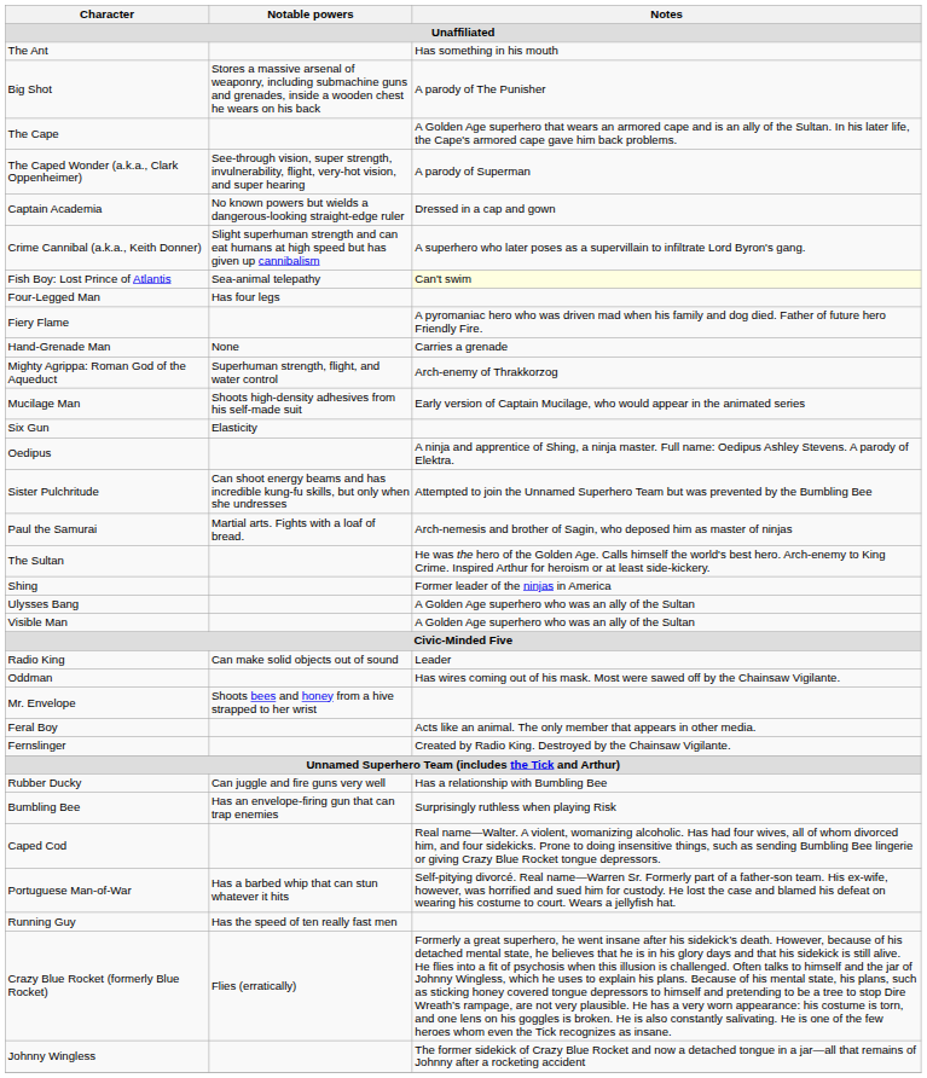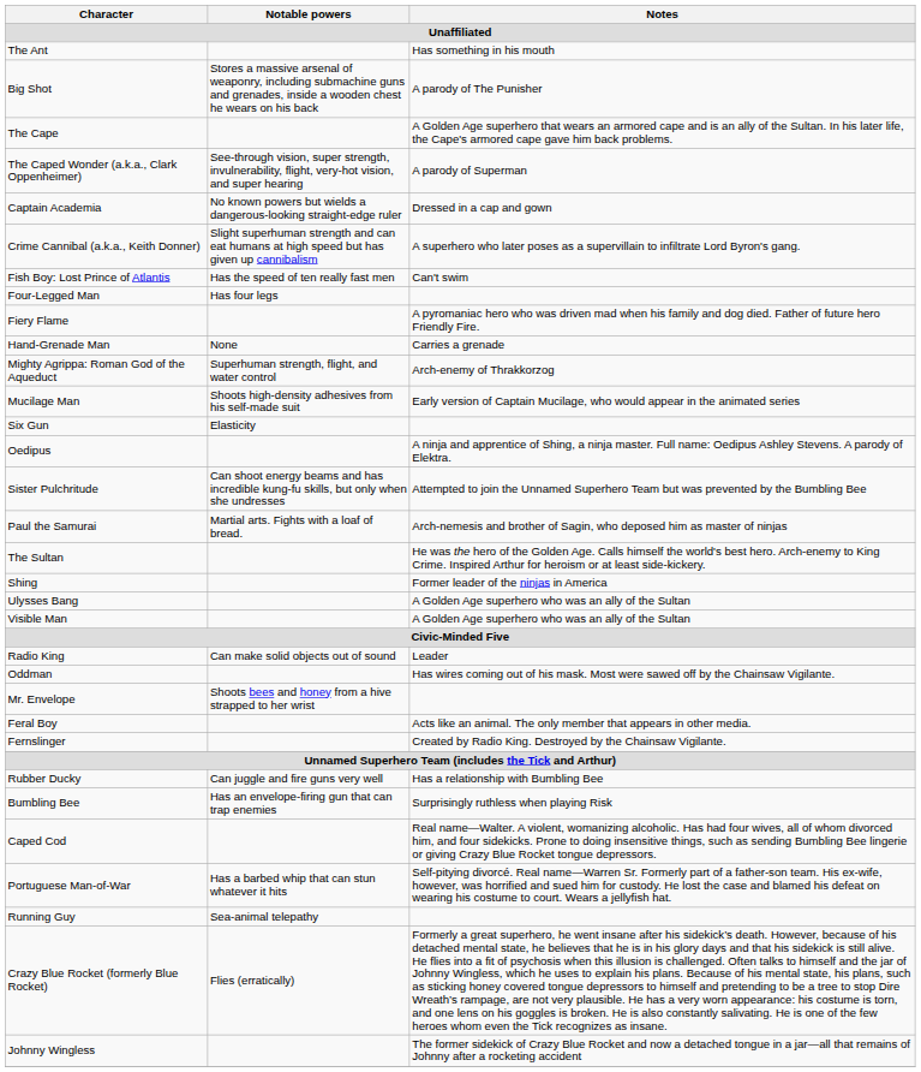 <table class="wikitable" width=100%>
 <tr>
 <th width=20%>Character</th>
 <th width=20%>Notable powers</th>
 <th width=50%>Notes</th>
 </tr>
 <tr bgcolor="#dddddd">
 <td colspan=3 align=center><strong>Unaffiliated</strong></td>
 </tr>
 <tr>
 <td>The Ant</td>
 <td></td>
 <td>Has something in his mouth</td>
 </tr>
 <tr>
 <td>Big Shot</td>
 <td>Stores a massive arsenal of weaponry, including submachine guns and grenades, inside a wooden chest he wears on his back</td>
 <td>A parody of The Punisher</td>
 </tr>
 <tr>
 <td>The Cape</td>
 <td></td>
 <td>A Golden Age superhero that wears an armored cape and is an ally of the Sultan. In his later life, the Cape's armored cape gave him back problems.</td>
 </tr>
 <tr>
 <td>The Caped Wonder (a.k.a., Clark Oppenheimer)</td>
 <td>See-through vision, super strength, invulnerability, flight, very-hot vision, and super hearing</td>
 <td>A parody of Superman</td>
 </tr>
 <tr>
 <td>Captain Academia</td>
 <td>No known powers but wields a dangerous-looking straight-edge ruler</td>
 <td>Dressed in a cap and gown</td>
 </tr>
 <tr>
 <td>Crime Cannibal (a.k.a., Keith Donner)</td>
 <td>Slight superhuman strength and can eat humans at high speed but has given up <a href='#'>cannibalism</a></td>
 <td>A superhero who later poses as a supervillain to infiltrate Lord Byron's gang.</td>
 </tr>
 <tr>
 <td>Fish Boy: Lost Prince of <a href='#'>Atlantis</a></td>
-<td>Sea-animal telepathy</td>
-<td style="background: lightyellow;">Can't swim</td>
+<td>Has the speed of ten really fast men</td>
+<td>Can't swim</td>
 </tr>
 <tr>
 <td>Four-Legged Man</td>
 <td>Has four legs</td>
 <td></td>
 </tr>
 <tr>
 <td>Fiery Flame</td>
 <td></td>
 <td>A pyromaniac hero who was driven mad when his family and dog died. Father of future hero Friendly Fire.</td>
 </tr>
 <tr>
 <td>Hand-Grenade Man</td>
 <td>None</td>
 <td>Carries a grenade</td>
 </tr>
 <tr>
 <td>Mighty Agrippa: Roman God of the Aqueduct</td>
 <td>Superhuman strength, flight, and water control</td>
 <td>Arch-enemy of Thrakkorzog</td>
 </tr>
 <tr>
 <td>Mucilage Man</td>
 <td>Shoots high-density adhesives from his self-made suit</td>
 <td>Early version of Captain Mucilage, who would appear in the animated series</td>
 </tr>
 <tr>
 <td>Six Gun</td>
 <td>Elasticity</td>
 <td></td>
 </tr>
 <tr>
 <td>Oedipus</td>
 <td></td>
 <td>A ninja and apprentice of Shing, a ninja master. Full name: Oedipus Ashley Stevens. A parody of Elektra.</td>
 </tr>
 <tr>
 <td>Sister Pulchritude</td>
 <td>Can shoot energy beams and has incredible kung-fu skills, but only when she undresses</td>
 <td>Attempted to join the Unnamed Superhero Team but was prevented by the Bumbling Bee</td>
 </tr>
 <tr>
 <td>Paul the Samurai</td>
 <td>Martial arts. Fights with a loaf of bread.</td>
 <td>Arch-nemesis and brother of Sagin, who deposed him as master of ninjas</td>
 </tr>
 <tr>
 <td>The Sultan</td>
 <td></td>
 <td>He was <em>the</em> hero of the Golden Age. Calls himself the world's best hero. Arch-enemy to King Crime. Inspired Arthur for heroism or at least side-kickery.</td>
 </tr>
 <tr>
 <td>Shing</td>
 <td></td>
 <td>Former leader of the <a href='#'>ninjas</a> in America</td>
 </tr>
 <tr>
 <td>Ulysses Bang</td>
 <td></td>
 <td>A Golden Age superhero who was an ally of the Sultan</td>
 </tr>
 <tr>
 <td>Visible Man</td>
 <td></td>
 <td>A Golden Age superhero who was an ally of the Sultan</td>
 </tr>
 <tr bgcolor="dddddd">
 <td colspan=4 align=center><strong>Civic-Minded Five</strong></td>
 </tr>
 <tr>
 <td>Radio King</td>
 <td>Can make solid objects out of sound</td>
 <td>Leader</td>
 </tr>
 <tr>
 <td>Oddman</td>
 <td></td>
 <td>Has wires coming out of his mask. Most were sawed off by the Chainsaw Vigilante.</td>
 </tr>
 <tr>
 <td>Mr. Envelope</td>
 <td>Shoots <a href='#'>bees</a> and <a href='#'>honey</a> from a hive strapped to her wrist</td>
 <td></td>
 </tr>
 <tr>
 <td>Feral Boy</td>
 <td></td>
 <td>Acts like an animal. The only member that appears in other media.</td>
 </tr>
 <tr>
 <td>Fernslinger</td>
 <td></td>
 <td>Created by Radio King. Destroyed by the Chainsaw Vigilante.</td>
 </tr>
 <tr bgcolor="dddddd">
 <td colspan=4 align=center><strong>Unnamed Superhero Team (includes <a href='#'>the Tick</a> and Arthur)</strong></td>
 </tr>
 <tr>
 <td>Rubber Ducky</td>
 <td>Can juggle and fire guns very well</td>
 <td>Has a relationship with Bumbling Bee</td>
 </tr>
 <tr>
 <td>Bumbling Bee</td>
 <td>Has an envelope-firing gun that can trap enemies</td>
 <td>Surprisingly ruthless when playing Risk</td>
 </tr>
 <tr>
 <td>Caped Cod</td>
 <td></td>
 <td>Real name—Walter. A violent, womanizing alcoholic. Has had four wives, all of whom divorced him, and four sidekicks. Prone to doing insensitive things, such as sending Bumbling Bee lingerie or giving Crazy Blue Rocket tongue depressors.</td>
 </tr>
 <tr>
 <td>Portuguese Man-of-War</td>
 <td>Has a barbed whip that can stun whatever it hits</td>
 <td>Self-pitying divorcé. Real name—Warren Sr. Formerly part of a father-son team. His ex-wife, however, was horrified and sued him for custody. He lost the case and blamed his defeat on wearing his costume to court. Wears a jellyfish hat.</td>
 </tr>
 <tr>
 <td>Running Guy</td>
-<td>Has the speed of ten really fast men</td>
+<td>Sea-animal telepathy</td>
 <td></td>
 </tr>
 <tr>
 <td>Crazy Blue Rocket (formerly Blue Rocket)</td>
 <td>Flies (erratically)</td>
 <td>Formerly a great superhero, he went insane after his sidekick’s death. However, because of his detached mental state, he believes that he is in his glory days and that his sidekick is still alive. He flies into a fit of psychosis when this illusion is challenged. Often talks to himself and the jar of Johnny Wingless, which he uses to explain his plans. Because of his mental state, his plans, such as sticking honey covered tongue depressors to himself and pretending to be a tree to stop Dire Wreath’s rampage, are not very plausible. He has a very worn appearance: his costume is torn, and one lens on his goggles is broken. He is also constantly salivating. He is one of the few heroes whom even the Tick recognizes as insane.</td>
 </tr>
 <tr>
 <td>Johnny Wingless</td>
 <td></td>
 <td>The former sidekick of Crazy Blue Rocket and now a detached tongue in a jar—all that remains of Johnny after a rocketing accident</td>
 </tr>
 <tr>
 </tr>
 </table>
